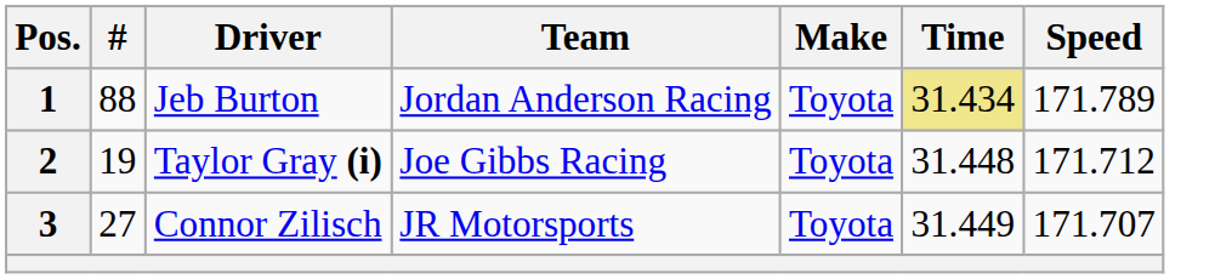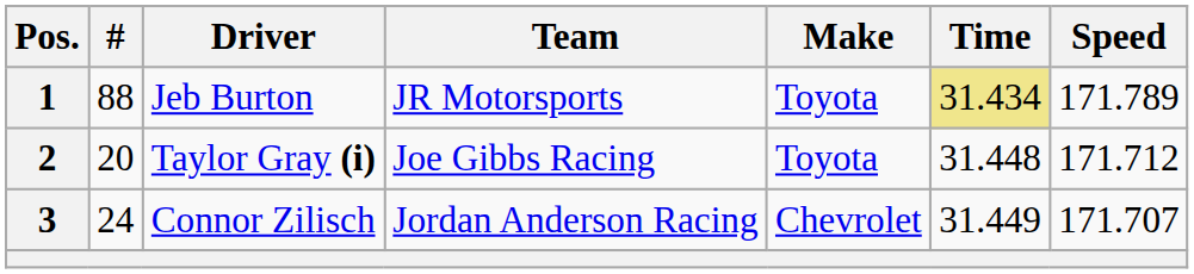 <table class="wikitable" style="font-size:95%">
 <tr>
 <th>Pos.</th>
 <th>#</th>
 <th>Driver</th>
 <th>Team</th>
 <th>Make</th>
 <th>Time</th>
 <th>Speed</th>
 </tr>
 <tr>
 <th>1</th>
 <td>88</td>
 <td><a href='#'>Jeb Burton</a></td>
-<td><a href='#'>Jordan Anderson Racing</a></td>
+<td><a href='#'>JR Motorsports</a></td>
 <td><a href='#'>Toyota</a></td>
 <td style="background: khaki;">31.434</td>
 <td>171.789</td>
 </tr>
 <tr>
 <th>2</th>
-<td>19</td>
+<td>20</td>
 <td><a href='#'>Taylor Gray</a> <strong>(i)</strong></td>
 <td><a href='#'>Joe Gibbs Racing</a></td>
 <td><a href='#'>Toyota</a></td>
 <td>31.448</td>
 <td>171.712</td>
 </tr>
 <tr>
 <th>3</th>
-<td>27</td>
+<td>24</td>
 <td><a href='#'>Connor Zilisch</a></td>
-<td><a href='#'>JR Motorsports</a></td>
-<td><a href='#'>Toyota</a></td>
+<td><a href='#'>Jordan Anderson Racing</a></td>
+<td><a href='#'>Chevrolet</a></td>
 <td>31.449</td>
 <td>171.707</td>
 </tr>
 <tr>
 <th colspan="7"></th>
 </tr>
 </table>
